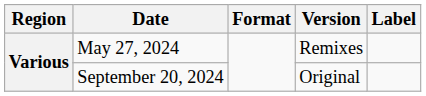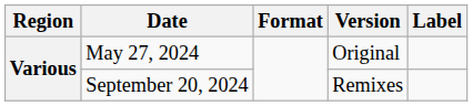 <table class="wikitable plainrowheaders">
 <tr>
 <th scope="col">Region</th>
 <th scope="col">Date</th>
 <th scope="col">Format</th>
 <th scope="col">Version</th>
 <th scope="col">Label</th>
 </tr>
 <tr>
 <th scope="row" rowspan="2">Various </th>
 <td>May 27, 2024</td>
 <td rowspan="2"></td>
-<td>Remixes</td>
+<td>Original</td>
 <td></td>
 </tr>
 <tr>
 <td>September 20, 2024</td>
-<td>Original</td>
+<td>Remixes</td>
 <td></td>
 </tr>
 </table>
